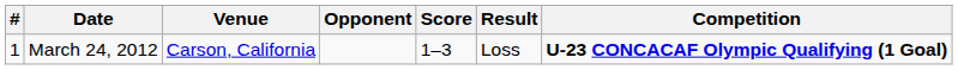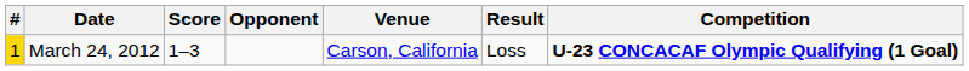 <table class="wikitable">
 <tr>
 <th>#</th>
 <th>Date</th>
+<th>Score</th>
+<th>Opponent</th>
 <th>Venue</th>
-<th>Opponent</th>
-<th>Score</th>
 <th>Result</th>
 <th>Competition</th>
 </tr>
 <tr>
-<td>1</td>
+<td style="background: gold;">1</td>
 <td>March 24, 2012</td>
+<td>1–3</td>
+<td></td>
 <td><a href='#'>Carson, California</a></td>
-<td></td>
-<td>1–3</td>
 <td>Loss</td>
 <td><strong>U-23 <a href='#'>CONCACAF Olympic Qualifying</a> (1 Goal)</strong></td>
 </tr>
 </table>
